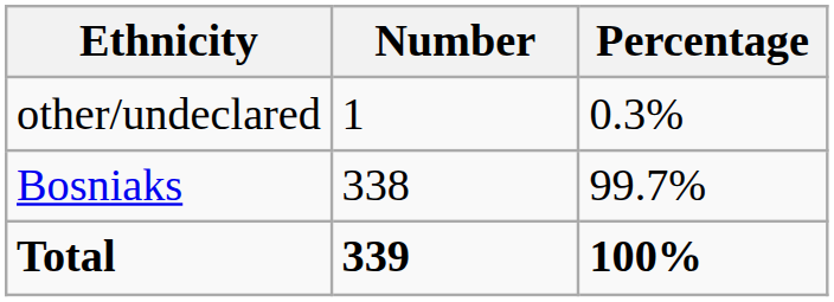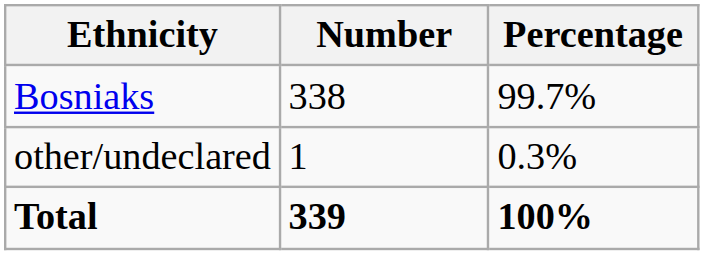 <table class="wikitable">
 <tr>
 <th width="100px">Ethnicity</th>
 <th width="80px">Number</th>
 <th width="80px">Percentage</th>
 </tr>
 <tr>
+<td><a href='#'>Bosniaks</a></td>
+<td>338</td>
+<td>99.7%</td>
+</tr>
+<tr>
 <td>other/undeclared</td>
 <td>1</td>
 <td>0.3%</td>
-</tr>
-<tr>
-<td><a href='#'>Bosniaks</a></td>
-<td>338</td>
-<td>99.7%</td>
 </tr>
 <tr>
 <td><strong>Total</strong></td>
 <td><strong>339</strong></td>
 <td><strong>100%</strong></td>
 </tr>
 </table>
